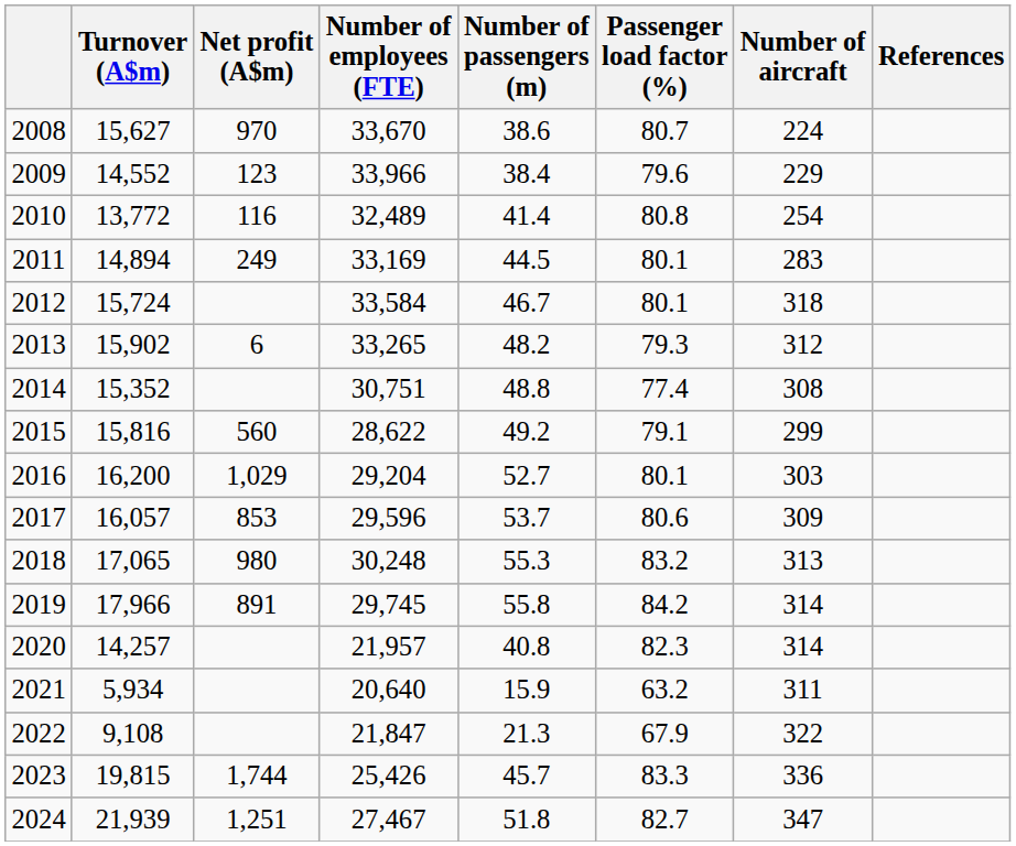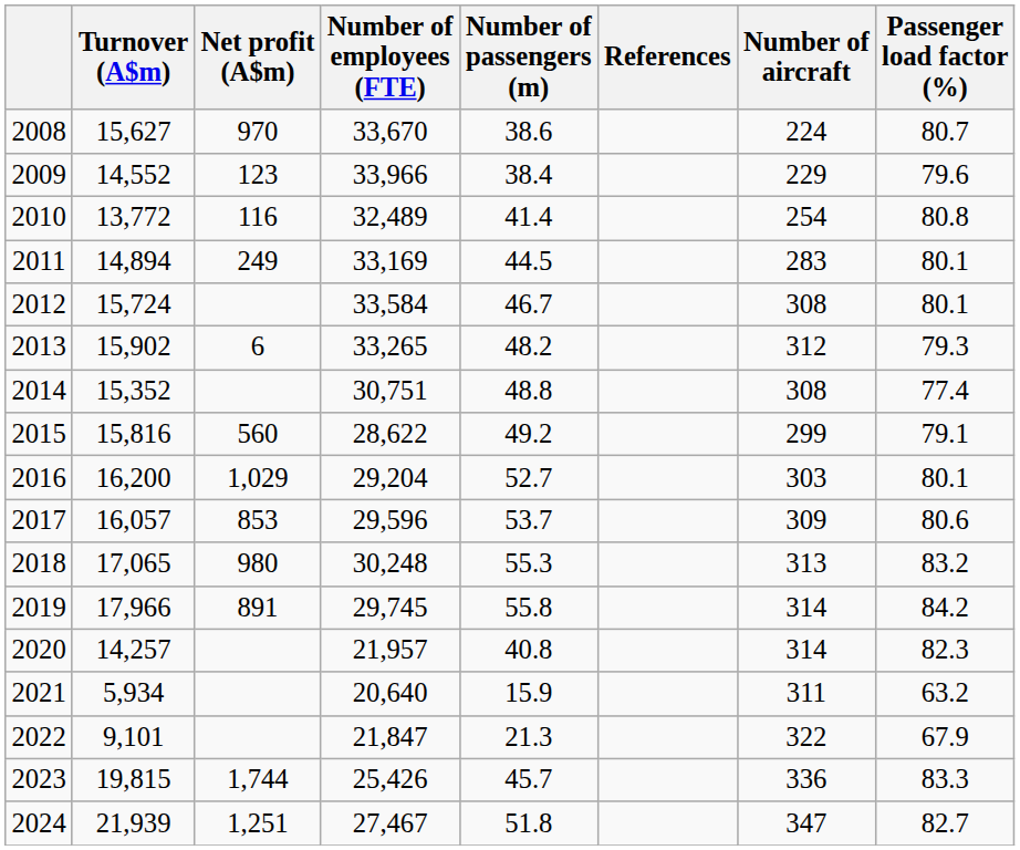 <table class="wikitable" style="text-align:center;">
 <tr>
 <th></th>
 <th>Turnover<br>(<a href='#'>A$m</a>)</th>
 <th>Net profit<br>(A$m)</th>
 <th>Number of<br>employees<br>(<a href='#'>FTE</a>)</th>
 <th>Number of<br>passengers<br>(m)</th>
+<th>References</th>
+<th>Number of<br>aircraft</th>
 <th>Passenger<br>load factor<br>(%)</th>
-<th>Number of<br>aircraft</th>
-<th>References</th>
 </tr>
 <tr>
 <td>2008</td>
 <td>15,627</td>
 <td>970</td>
 <td>33,670</td>
 <td>38.6</td>
+<td></td>
+<td>224</td>
 <td>80.7</td>
-<td>224</td>
-<td></td>
 </tr>
 <tr>
 <td>2009</td>
 <td>14,552</td>
 <td>123</td>
 <td>33,966</td>
 <td>38.4</td>
+<td></td>
+<td>229</td>
 <td>79.6</td>
-<td>229</td>
-<td></td>
 </tr>
 <tr>
 <td>2010</td>
 <td>13,772</td>
 <td>116</td>
 <td>32,489</td>
 <td>41.4</td>
+<td></td>
+<td>254</td>
 <td>80.8</td>
-<td>254</td>
-<td></td>
 </tr>
 <tr>
 <td>2011</td>
 <td>14,894</td>
 <td>249</td>
 <td>33,169</td>
 <td>44.5</td>
+<td></td>
+<td>283</td>
 <td>80.1</td>
-<td>283</td>
-<td></td>
 </tr>
 <tr>
 <td>2012</td>
 <td>15,724</td>
 <td></td>
 <td>33,584</td>
 <td>46.7</td>
+<td></td>
+<td>308</td>
 <td>80.1</td>
-<td>318</td>
-<td></td>
 </tr>
 <tr>
 <td>2013</td>
 <td>15,902</td>
 <td>6</td>
 <td>33,265</td>
 <td>48.2</td>
+<td></td>
+<td>312</td>
 <td>79.3</td>
-<td>312</td>
-<td></td>
 </tr>
 <tr>
 <td>2014</td>
 <td>15,352</td>
 <td></td>
 <td>30,751</td>
 <td>48.8</td>
+<td></td>
+<td>308</td>
 <td>77.4</td>
-<td>308</td>
-<td></td>
 </tr>
 <tr>
 <td>2015</td>
 <td>15,816</td>
 <td>560</td>
 <td>28,622</td>
 <td>49.2</td>
+<td></td>
+<td>299</td>
 <td>79.1</td>
-<td>299</td>
-<td></td>
 </tr>
 <tr>
 <td>2016</td>
 <td>16,200</td>
 <td>1,029</td>
 <td>29,204</td>
 <td>52.7</td>
+<td></td>
+<td>303</td>
 <td>80.1</td>
-<td>303</td>
-<td></td>
 </tr>
 <tr>
 <td>2017</td>
 <td>16,057</td>
 <td>853</td>
 <td>29,596</td>
 <td>53.7</td>
+<td></td>
+<td>309</td>
 <td>80.6</td>
-<td>309</td>
-<td></td>
 </tr>
 <tr>
 <td>2018</td>
 <td>17,065</td>
 <td>980</td>
 <td>30,248</td>
 <td>55.3</td>
+<td></td>
+<td>313</td>
 <td>83.2</td>
-<td>313</td>
-<td></td>
 </tr>
 <tr>
 <td>2019</td>
 <td>17,966</td>
 <td>891</td>
 <td>29,745</td>
 <td>55.8</td>
+<td></td>
+<td>314</td>
 <td>84.2</td>
-<td>314</td>
-<td></td>
 </tr>
 <tr>
 <td>2020</td>
 <td>14,257</td>
 <td></td>
 <td>21,957</td>
 <td>40.8</td>
+<td></td>
+<td>314</td>
 <td>82.3</td>
-<td>314</td>
-<td></td>
 </tr>
 <tr>
 <td>2021</td>
 <td>5,934</td>
 <td></td>
 <td>20,640</td>
 <td>15.9</td>
+<td></td>
+<td>311</td>
 <td>63.2</td>
-<td>311</td>
-<td></td>
 </tr>
 <tr>
 <td>2022</td>
-<td>9,108</td>
+<td>9,101</td>
 <td></td>
 <td>21,847</td>
 <td>21.3</td>
+<td></td>
+<td>322</td>
 <td>67.9</td>
-<td>322</td>
-<td></td>
 </tr>
 <tr>
 <td>2023</td>
 <td>19,815</td>
 <td>1,744</td>
 <td>25,426</td>
 <td>45.7</td>
+<td></td>
+<td>336</td>
 <td>83.3</td>
-<td>336</td>
-<td></td>
 </tr>
 <tr>
 <td>2024</td>
 <td>21,939</td>
 <td>1,251</td>
 <td>27,467</td>
 <td>51.8</td>
+<td></td>
+<td>347</td>
 <td>82.7</td>
-<td>347</td>
-<td></td>
 </tr>
 </table>
